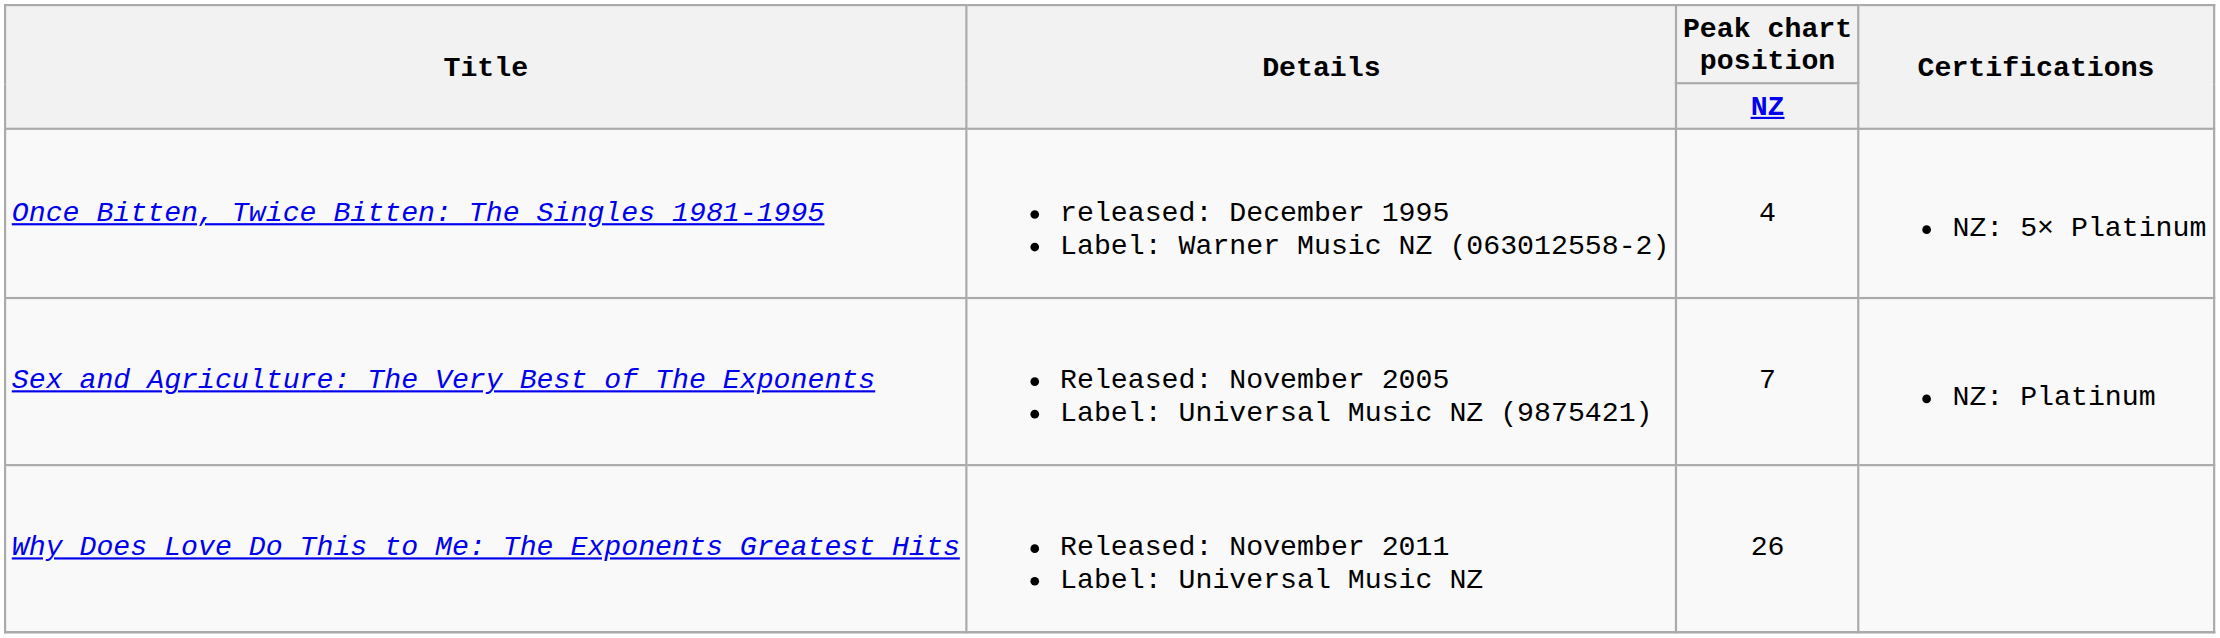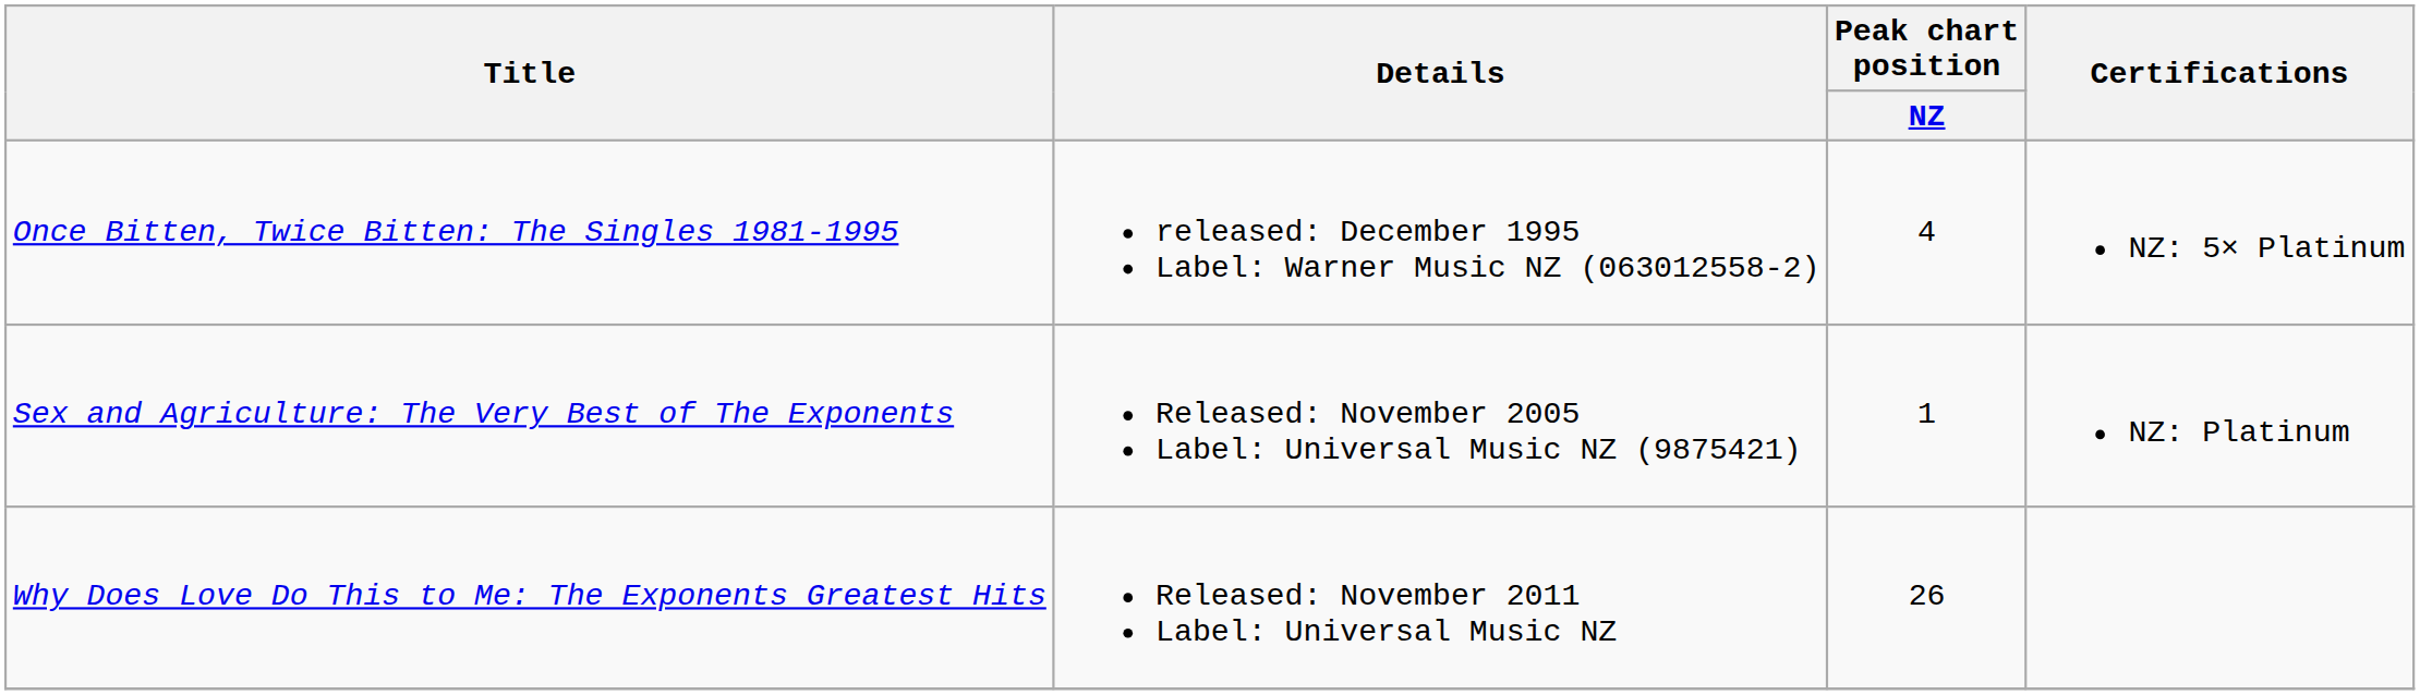 <table class="wikitable plainrowheaders">
 <tr>
 <th rowspan="2">Title</th>
 <th rowspan="2">Details</th>
 <th>Peak chart<br>position</th>
 <th rowspan="2">Certifications</th>
 </tr>
 <tr>
 <th><a href='#'>NZ</a></th>
 </tr>
 <tr>
 <td><em><a href='#'>Once Bitten, Twice Bitten: The Singles 1981-1995</a></em></td>
 <td><br><ul><li>released: December 1995</li><li>Label: Warner Music NZ (063012558-2)</li></ul></td>
 <td align="center">4</td>
 <td><br><ul><li>NZ: 5× Platinum</li></ul></td>
 </tr>
 <tr>
 <td><em><a href='#'>Sex and Agriculture: The Very Best of The Exponents</a></em></td>
 <td><br><ul><li>Released: November 2005</li><li>Label: Universal Music NZ (9875421)</li></ul></td>
-<td align="center">7</td>
+<td align="center">1</td>
 <td><br><ul><li>NZ: Platinum</li></ul></td>
 </tr>
 <tr>
 <td><em><a href='#'>Why Does Love Do This to Me: The Exponents Greatest Hits</a></em></td>
 <td><br><ul><li>Released: November 2011</li><li>Label: Universal Music NZ</li></ul></td>
 <td align="center">26</td>
 <td></td>
 </tr>
 <tr>
 </tr>
 </table>
